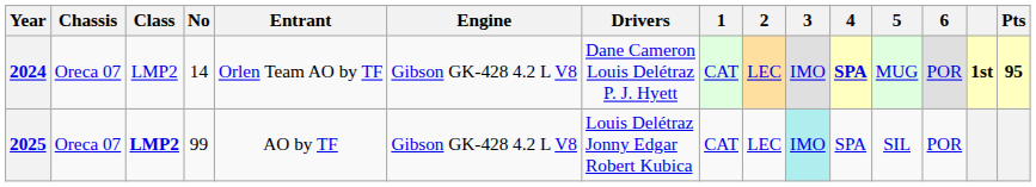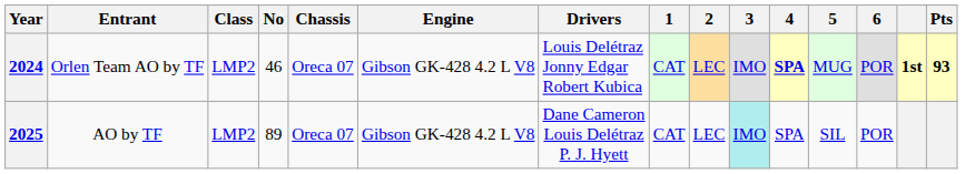 <table class="wikitable" style="font-size: 90%; text-align:center">
 <tr>
 <th>Year</th>
-<th>Chassis</th>
+<th>Entrant</th>
 <th>Class</th>
 <th>No</th>
-<th>Entrant</th>
+<th>Chassis</th>
 <th>Engine</th>
 <th>Drivers</th>
 <th>1</th>
 <th>2</th>
 <th>3</th>
 <th>4</th>
 <th>5</th>
 <th>6</th>
 <th></th>
 <th>Pts</th>
 </tr>
 <tr>
 <th><a href='#'>2024</a></th>
+<td> <a href='#'>Orlen</a> Team AO by <a href='#'>TF</a></td>
+<td><a href='#'>LMP2</a></td>
+<td>46</td>
 <td><a href='#'>Oreca 07</a></td>
-<td><a href='#'>LMP2</a></td>
-<td>14</td>
-<td> <a href='#'>Orlen</a> Team AO by <a href='#'>TF</a></td>
 <td><a href='#'>Gibson</a> GK-428 4.2 L <a href='#'>V8</a></td>
-<td> <a href='#'>Dane Cameron</a><br> <a href='#'>Louis Delétraz</a><br> <a href='#'>P. J. Hyett</a></td>
+<td align="left"> <a href='#'>Louis Delétraz</a><br> <a href='#'>Jonny Edgar</a><br> <a href='#'>Robert Kubica</a></td>
 <td style="background:#DFFFDF;"><a href='#'>CAT</a><br></td>
 <td style="background:#FFDF9F;"><a href='#'>LEC</a><br></td>
 <td style="background:#DFDFDF;"><a href='#'>IMO</a><br></td>
 <td style="background:#FFFFBF;"><strong><a href='#'>SPA</a><br></strong></td>
 <td style="background:#DFFFDF;"><a href='#'>MUG</a><br></td>
 <td style="background:#DFDFDF;"><a href='#'>POR</a><br></td>
 <th style="background:#FFFFBF;">1st</th>
-<th style="background:#FFFFBF;">95</th>
+<th style="background:#FFFFBF;">93</th>
 </tr>
 <tr>
 <th><a href='#'>2025</a></th>
+<td> AO by <a href='#'>TF</a></td>
+<td><a href='#'>LMP2</a></td>
+<td>89</td>
 <td><a href='#'>Oreca 07</a></td>
-<td><strong><a href='#'>LMP2</a></strong></td>
-<td>99</td>
-<td> AO by <a href='#'>TF</a></td>
 <td><a href='#'>Gibson</a> GK-428 4.2 L <a href='#'>V8</a></td>
-<td align="left"> <a href='#'>Louis Delétraz</a><br> <a href='#'>Jonny Edgar</a><br> <a href='#'>Robert Kubica</a></td>
+<td> <a href='#'>Dane Cameron</a><br> <a href='#'>Louis Delétraz</a><br> <a href='#'>P. J. Hyett</a></td>
 <td><a href='#'>CAT</a></td>
 <td><a href='#'>LEC</a></td>
 <td style="background: paleturquoise;"><a href='#'>IMO</a></td>
 <td><a href='#'>SPA</a></td>
 <td><a href='#'>SIL</a></td>
 <td><a href='#'>POR</a></td>
 <th></th>
 <th></th>
 </tr>
 </table>
